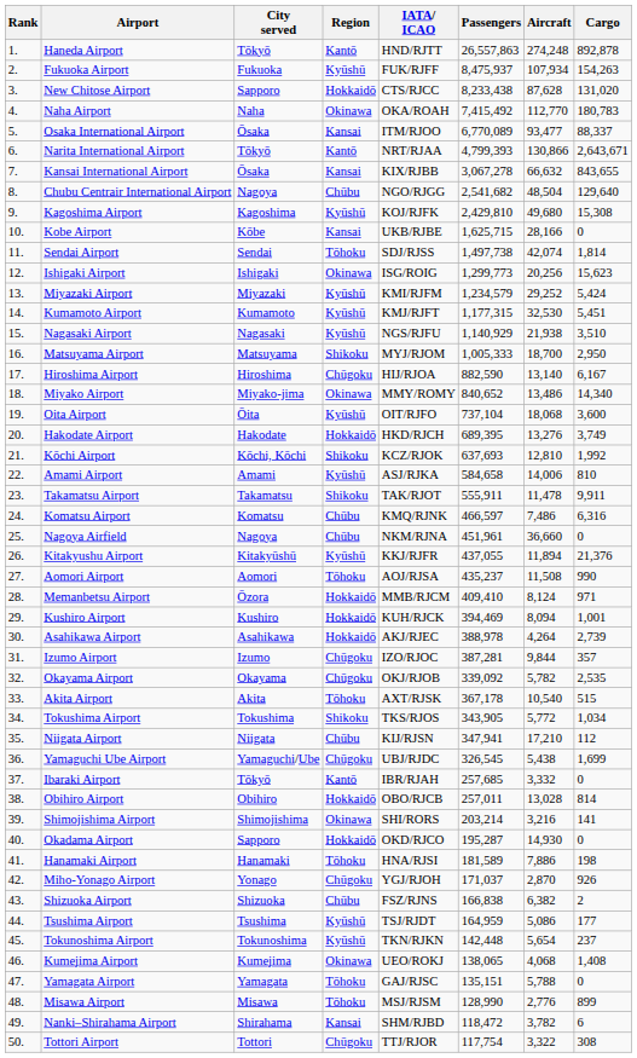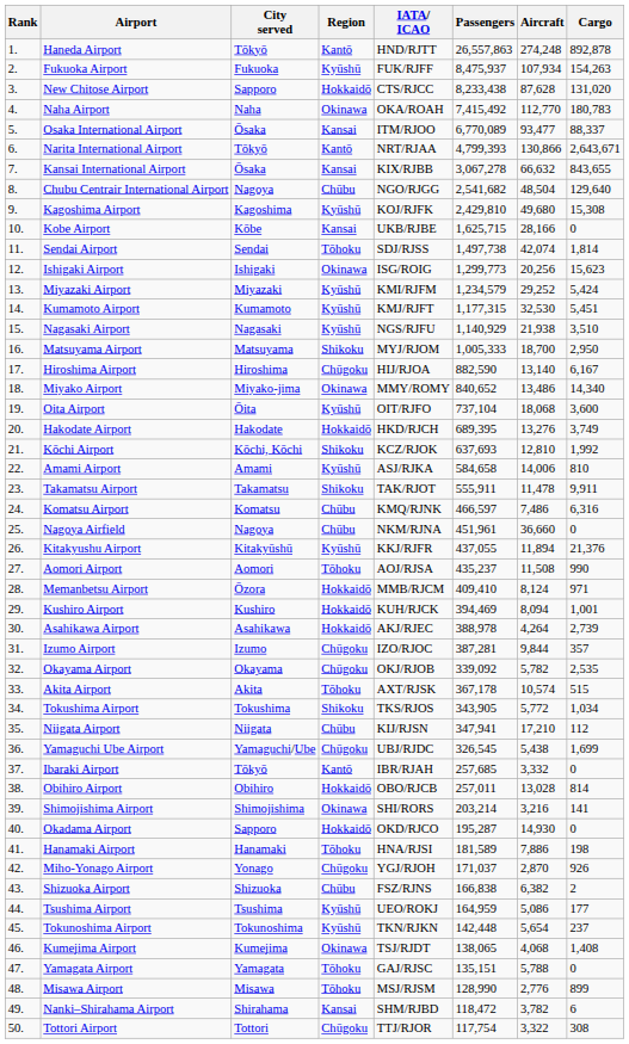 <table class="wikitable sortable">
 <tr>
 <th>Rank</th>
 <th>Airport</th>
 <th>City<br>served</th>
 <th>Region</th>
 <th><a href='#'>IATA</a>/<br><a href='#'>ICAO</a></th>
 <th>Passengers</th>
 <th>Aircraft</th>
 <th>Cargo</th>
 </tr>
 <tr>
 <td>1.</td>
 <td><a href='#'>Haneda Airport</a></td>
 <td><a href='#'>Tōkyō</a></td>
 <td><a href='#'>Kantō</a></td>
 <td>HND/RJTT</td>
 <td>26,557,863</td>
 <td>274,248</td>
 <td>892,878</td>
 </tr>
 <tr>
 <td>2.</td>
 <td><a href='#'>Fukuoka Airport</a></td>
 <td><a href='#'>Fukuoka</a></td>
 <td><a href='#'>Kyūshū</a></td>
 <td>FUK/RJFF</td>
 <td>8,475,937</td>
 <td>107,934</td>
 <td>154,263</td>
 </tr>
 <tr>
 <td>3.</td>
 <td><a href='#'>New Chitose Airport</a></td>
 <td><a href='#'>Sapporo</a></td>
 <td><a href='#'>Hokkaidō</a></td>
 <td>CTS/RJCC</td>
 <td>8,233,438</td>
 <td>87,628</td>
 <td>131,020</td>
 </tr>
 <tr>
 <td>4.</td>
 <td><a href='#'>Naha Airport</a></td>
 <td><a href='#'>Naha</a></td>
 <td><a href='#'>Okinawa</a></td>
 <td>OKA/ROAH</td>
 <td>7,415,492</td>
 <td>112,770</td>
 <td>180,783</td>
 </tr>
 <tr>
 <td>5.</td>
 <td><a href='#'>Osaka International Airport</a></td>
 <td><a href='#'>Ōsaka</a></td>
 <td><a href='#'>Kansai</a></td>
 <td>ITM/RJOO</td>
 <td>6,770,089</td>
 <td>93,477</td>
 <td>88,337</td>
 </tr>
 <tr>
 <td>6.</td>
 <td><a href='#'>Narita International Airport</a></td>
 <td><a href='#'>Tōkyō</a></td>
 <td><a href='#'>Kantō</a></td>
 <td>NRT/RJAA</td>
 <td>4,799,393</td>
 <td>130,866</td>
 <td>2,643,671</td>
 </tr>
 <tr>
 <td>7.</td>
 <td><a href='#'>Kansai International Airport</a></td>
 <td><a href='#'>Ōsaka</a></td>
 <td><a href='#'>Kansai</a></td>
 <td>KIX/RJBB</td>
 <td>3,067,278</td>
 <td>66,632</td>
 <td>843,655</td>
 </tr>
 <tr>
 <td>8.</td>
 <td><a href='#'>Chubu Centrair International Airport</a></td>
 <td><a href='#'>Nagoya</a></td>
 <td><a href='#'>Chūbu</a></td>
 <td>NGO/RJGG</td>
 <td>2,541,682</td>
 <td>48,504</td>
 <td>129,640</td>
 </tr>
 <tr>
 <td>9.</td>
 <td><a href='#'>Kagoshima Airport</a></td>
 <td><a href='#'>Kagoshima</a></td>
 <td><a href='#'>Kyūshū</a></td>
 <td>KOJ/RJFK</td>
 <td>2,429,810</td>
 <td>49,680</td>
 <td>15,308</td>
 </tr>
 <tr>
 <td>10.</td>
 <td><a href='#'>Kobe Airport</a></td>
 <td><a href='#'>Kōbe</a></td>
 <td><a href='#'>Kansai</a></td>
 <td>UKB/RJBE</td>
 <td>1,625,715</td>
 <td>28,166</td>
 <td>0</td>
 </tr>
 <tr>
 <td>11.</td>
 <td><a href='#'>Sendai Airport</a></td>
 <td><a href='#'>Sendai</a></td>
 <td><a href='#'>Tōhoku</a></td>
 <td>SDJ/RJSS</td>
 <td>1,497,738</td>
 <td>42,074</td>
 <td>1,814</td>
 </tr>
 <tr>
 <td>12.</td>
 <td><a href='#'>Ishigaki Airport</a></td>
 <td><a href='#'>Ishigaki</a></td>
 <td><a href='#'>Okinawa</a></td>
 <td>ISG/ROIG</td>
 <td>1,299,773</td>
 <td>20,256</td>
 <td>15,623</td>
 </tr>
 <tr>
 <td>13.</td>
 <td><a href='#'>Miyazaki Airport</a></td>
 <td><a href='#'>Miyazaki</a></td>
 <td><a href='#'>Kyūshū</a></td>
 <td>KMI/RJFM</td>
 <td>1,234,579</td>
 <td>29,252</td>
 <td>5,424</td>
 </tr>
 <tr>
 <td>14.</td>
 <td><a href='#'>Kumamoto Airport</a></td>
 <td><a href='#'>Kumamoto</a></td>
 <td><a href='#'>Kyūshū</a></td>
 <td>KMJ/RJFT</td>
 <td>1,177,315</td>
 <td>32,530</td>
 <td>5,451</td>
 </tr>
 <tr>
 <td>15.</td>
 <td><a href='#'>Nagasaki Airport</a></td>
 <td><a href='#'>Nagasaki</a></td>
 <td><a href='#'>Kyūshū</a></td>
 <td>NGS/RJFU</td>
 <td>1,140,929</td>
 <td>21,938</td>
 <td>3,510</td>
 </tr>
 <tr>
 <td>16.</td>
 <td><a href='#'>Matsuyama Airport</a></td>
 <td><a href='#'>Matsuyama</a></td>
 <td><a href='#'>Shikoku</a></td>
 <td>MYJ/RJOM</td>
 <td>1,005,333</td>
 <td>18,700</td>
 <td>2,950</td>
 </tr>
 <tr>
 <td>17.</td>
 <td><a href='#'>Hiroshima Airport</a></td>
 <td><a href='#'>Hiroshima</a></td>
 <td><a href='#'>Chūgoku</a></td>
 <td>HIJ/RJOA</td>
 <td>882,590</td>
 <td>13,140</td>
 <td>6,167</td>
 </tr>
 <tr>
 <td>18.</td>
 <td><a href='#'>Miyako Airport</a></td>
 <td><a href='#'>Miyako-jima</a></td>
 <td><a href='#'>Okinawa</a></td>
 <td>MMY/ROMY</td>
 <td>840,652</td>
 <td>13,486</td>
 <td>14,340</td>
 </tr>
 <tr>
 <td>19.</td>
 <td><a href='#'>Oita Airport</a></td>
 <td><a href='#'>Ōita</a></td>
 <td><a href='#'>Kyūshū</a></td>
 <td>OIT/RJFO</td>
 <td>737,104</td>
 <td>18,068</td>
 <td>3,600</td>
 </tr>
 <tr>
 <td>20.</td>
 <td><a href='#'>Hakodate Airport</a></td>
 <td><a href='#'>Hakodate</a></td>
 <td><a href='#'>Hokkaidō</a></td>
 <td>HKD/RJCH</td>
 <td>689,395</td>
 <td>13,276</td>
 <td>3,749</td>
 </tr>
 <tr>
 <td>21.</td>
 <td><a href='#'>Kōchi Airport</a></td>
 <td><a href='#'>Kōchi, Kōchi</a></td>
 <td><a href='#'>Shikoku</a></td>
 <td>KCZ/RJOK</td>
 <td>637,693</td>
 <td>12,810</td>
 <td>1,992</td>
 </tr>
 <tr>
 <td>22.</td>
 <td><a href='#'>Amami Airport</a></td>
 <td><a href='#'>Amami</a></td>
 <td><a href='#'>Kyūshū</a></td>
 <td>ASJ/RJKA</td>
 <td>584,658</td>
 <td>14,006</td>
 <td>810</td>
 </tr>
 <tr>
 <td>23.</td>
 <td><a href='#'>Takamatsu Airport</a></td>
 <td><a href='#'>Takamatsu</a></td>
 <td><a href='#'>Shikoku</a></td>
 <td>TAK/RJOT</td>
 <td>555,911</td>
 <td>11,478</td>
 <td>9,911</td>
 </tr>
 <tr>
 <td>24.</td>
 <td><a href='#'>Komatsu Airport</a></td>
 <td><a href='#'>Komatsu</a></td>
 <td><a href='#'>Chūbu</a></td>
 <td>KMQ/RJNK</td>
 <td>466,597</td>
 <td>7,486</td>
 <td>6,316</td>
 </tr>
 <tr>
 <td>25.</td>
 <td><a href='#'>Nagoya Airfield</a></td>
 <td><a href='#'>Nagoya</a></td>
 <td><a href='#'>Chūbu</a></td>
 <td>NKM/RJNA</td>
 <td>451,961</td>
 <td>36,660</td>
 <td>0</td>
 </tr>
 <tr>
 <td>26.</td>
 <td><a href='#'>Kitakyushu Airport</a></td>
 <td><a href='#'>Kitakyūshū</a></td>
 <td><a href='#'>Kyūshū</a></td>
 <td>KKJ/RJFR</td>
 <td>437,055</td>
 <td>11,894</td>
 <td>21,376</td>
 </tr>
 <tr>
 <td>27.</td>
 <td><a href='#'>Aomori Airport</a></td>
 <td><a href='#'>Aomori</a></td>
 <td><a href='#'>Tōhoku</a></td>
 <td>AOJ/RJSA</td>
 <td>435,237</td>
 <td>11,508</td>
 <td>990</td>
 </tr>
 <tr>
 <td>28.</td>
 <td><a href='#'>Memanbetsu Airport</a></td>
 <td><a href='#'>Ōzora</a></td>
 <td><a href='#'>Hokkaidō</a></td>
 <td>MMB/RJCM</td>
 <td>409,410</td>
 <td>8,124</td>
 <td>971</td>
 </tr>
 <tr>
 <td>29.</td>
 <td><a href='#'>Kushiro Airport</a></td>
 <td><a href='#'>Kushiro</a></td>
 <td><a href='#'>Hokkaidō</a></td>
 <td>KUH/RJCK</td>
 <td>394,469</td>
 <td>8,094</td>
 <td>1,001</td>
 </tr>
 <tr>
 <td>30.</td>
 <td><a href='#'>Asahikawa Airport</a></td>
 <td><a href='#'>Asahikawa</a></td>
 <td><a href='#'>Hokkaidō</a></td>
 <td>AKJ/RJEC</td>
 <td>388,978</td>
 <td>4,264</td>
 <td>2,739</td>
 </tr>
 <tr>
 <td>31.</td>
 <td><a href='#'>Izumo Airport</a></td>
 <td><a href='#'>Izumo</a></td>
 <td><a href='#'>Chūgoku</a></td>
 <td>IZO/RJOC</td>
 <td>387,281</td>
 <td>9,844</td>
 <td>357</td>
 </tr>
 <tr>
 <td>32.</td>
 <td><a href='#'>Okayama Airport</a></td>
 <td><a href='#'>Okayama</a></td>
 <td><a href='#'>Chūgoku</a></td>
 <td>OKJ/RJOB</td>
 <td>339,092</td>
 <td>5,782</td>
 <td>2,535</td>
 </tr>
 <tr>
 <td>33.</td>
 <td><a href='#'>Akita Airport</a></td>
 <td><a href='#'>Akita</a></td>
 <td><a href='#'>Tōhoku</a></td>
 <td>AXT/RJSK</td>
 <td>367,178</td>
-<td>10,540</td>
+<td>10,574</td>
 <td>515</td>
 </tr>
 <tr>
 <td>34.</td>
 <td><a href='#'>Tokushima Airport</a></td>
 <td><a href='#'>Tokushima</a></td>
 <td><a href='#'>Shikoku</a></td>
 <td>TKS/RJOS</td>
 <td>343,905</td>
 <td>5,772</td>
 <td>1,034</td>
 </tr>
 <tr>
 <td>35.</td>
 <td><a href='#'>Niigata Airport</a></td>
 <td><a href='#'>Niigata</a></td>
 <td><a href='#'>Chūbu</a></td>
 <td>KIJ/RJSN</td>
 <td>347,941</td>
 <td>17,210</td>
 <td>112</td>
 </tr>
 <tr>
 <td>36.</td>
 <td><a href='#'>Yamaguchi Ube Airport</a></td>
 <td><a href='#'>Yamaguchi</a>/<a href='#'>Ube</a></td>
 <td><a href='#'>Chūgoku</a></td>
 <td>UBJ/RJDC</td>
 <td>326,545</td>
 <td>5,438</td>
 <td>1,699</td>
 </tr>
 <tr>
 <td>37.</td>
 <td><a href='#'>Ibaraki Airport</a></td>
 <td><a href='#'>Tōkyō</a></td>
 <td><a href='#'>Kantō</a></td>
 <td>IBR/RJAH</td>
 <td>257,685</td>
 <td>3,332</td>
 <td>0</td>
 </tr>
 <tr>
 <td>38.</td>
 <td><a href='#'>Obihiro Airport</a></td>
 <td><a href='#'>Obihiro</a></td>
 <td><a href='#'>Hokkaidō</a></td>
 <td>OBO/RJCB</td>
 <td>257,011</td>
 <td>13,028</td>
 <td>814</td>
 </tr>
 <tr>
 <td>39.</td>
 <td><a href='#'>Shimojishima Airport</a></td>
 <td><a href='#'>Shimojishima</a></td>
 <td><a href='#'>Okinawa</a></td>
 <td>SHI/RORS</td>
 <td>203,214</td>
 <td>3,216</td>
 <td>141</td>
 </tr>
 <tr>
 <td>40.</td>
 <td><a href='#'>Okadama Airport</a></td>
 <td><a href='#'>Sapporo</a></td>
 <td><a href='#'>Hokkaidō</a></td>
 <td>OKD/RJCO</td>
 <td>195,287</td>
 <td>14,930</td>
 <td>0</td>
 </tr>
 <tr>
 <td>41.</td>
 <td><a href='#'>Hanamaki Airport</a></td>
 <td><a href='#'>Hanamaki</a></td>
 <td><a href='#'>Tōhoku</a></td>
 <td>HNA/RJSI</td>
 <td>181,589</td>
 <td>7,886</td>
 <td>198</td>
 </tr>
 <tr>
 <td>42.</td>
 <td><a href='#'>Miho-Yonago Airport</a></td>
 <td><a href='#'>Yonago</a></td>
 <td><a href='#'>Chūgoku</a></td>
 <td>YGJ/RJOH</td>
 <td>171,037</td>
 <td>2,870</td>
 <td>926</td>
 </tr>
 <tr>
 <td>43.</td>
 <td><a href='#'>Shizuoka Airport</a></td>
 <td><a href='#'>Shizuoka</a></td>
 <td><a href='#'>Chūbu</a></td>
 <td>FSZ/RJNS</td>
 <td>166,838</td>
 <td>6,382</td>
 <td>2</td>
 </tr>
 <tr>
 <td>44.</td>
 <td><a href='#'>Tsushima Airport</a></td>
 <td><a href='#'>Tsushima</a></td>
 <td><a href='#'>Kyūshū</a></td>
-<td>TSJ/RJDT</td>
+<td>UEO/ROKJ</td>
 <td>164,959</td>
 <td>5,086</td>
 <td>177</td>
 </tr>
 <tr>
 <td>45.</td>
 <td><a href='#'>Tokunoshima Airport</a></td>
 <td><a href='#'>Tokunoshima</a></td>
 <td><a href='#'>Kyūshū</a></td>
 <td>TKN/RJKN</td>
 <td>142,448</td>
 <td>5,654</td>
 <td>237</td>
 </tr>
 <tr>
 <td>46.</td>
 <td><a href='#'>Kumejima Airport</a></td>
 <td><a href='#'>Kumejima</a></td>
 <td><a href='#'>Okinawa</a></td>
-<td>UEO/ROKJ</td>
+<td>TSJ/RJDT</td>
 <td>138,065</td>
 <td>4,068</td>
 <td>1,408</td>
 </tr>
 <tr>
 <td>47.</td>
 <td><a href='#'>Yamagata Airport</a></td>
 <td><a href='#'>Yamagata</a></td>
 <td><a href='#'>Tōhoku</a></td>
 <td>GAJ/RJSC</td>
 <td>135,151</td>
 <td>5,788</td>
 <td>0</td>
 </tr>
 <tr>
 <td>48.</td>
 <td><a href='#'>Misawa Airport</a></td>
 <td><a href='#'>Misawa</a></td>
 <td><a href='#'>Tōhoku</a></td>
 <td>MSJ/RJSM</td>
 <td>128,990</td>
 <td>2,776</td>
 <td>899</td>
 </tr>
 <tr>
 <td>49.</td>
 <td><a href='#'>Nanki–Shirahama Airport</a></td>
 <td><a href='#'>Shirahama</a></td>
 <td><a href='#'>Kansai</a></td>
 <td>SHM/RJBD</td>
 <td>118,472</td>
 <td>3,782</td>
 <td>6</td>
 </tr>
 <tr>
 <td>50.</td>
 <td><a href='#'>Tottori Airport</a></td>
 <td><a href='#'>Tottori</a></td>
 <td><a href='#'>Chūgoku</a></td>
 <td>TTJ/RJOR</td>
 <td>117,754</td>
 <td>3,322</td>
 <td>308</td>
 </tr>
 </table>
